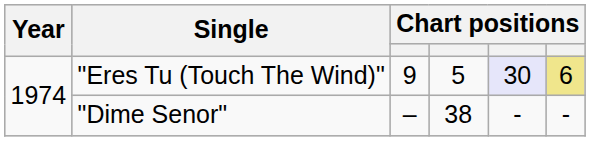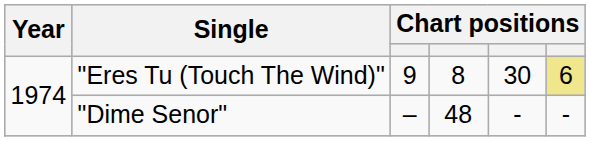 <table class="wikitable">
 <tr>
 <th rowspan=2>Year</th>
 <th rowspan=2>Single</th>
 <th colspan=4>Chart positions</th>
 </tr>
 <tr>
 <th></th>
 <th></th>
 <th></th>
 <th></th>
 </tr>
 <tr>
 <td rowspan=2>1974</td>
 <td>"Eres Tu (Touch The Wind)"</td>
 <td align="center">9</td>
-<td align="center">5</td>
-<td align="center" style="background: lavender;">30</td>
+<td align="center">8</td>
+<td align="center">30</td>
 <td align="center" style="background: khaki;">6</td>
 </tr>
 <tr>
 <td>"Dime Senor"</td>
 <td align="center">–</td>
-<td align="center">38</td>
+<td align="center">48</td>
 <td align="center">-</td>
 <td align="center">-</td>
 </tr>
 </table>
